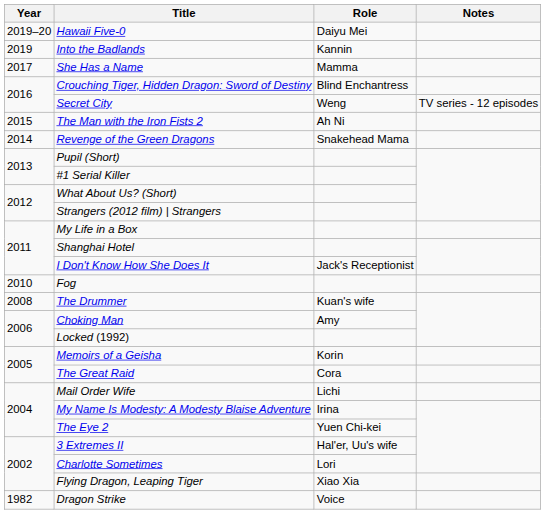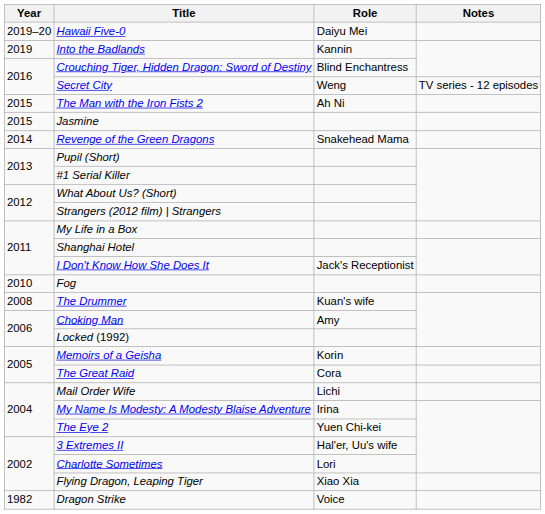 <table class="wikitable sortable">
 <tr>
 <th>Year</th>
 <th>Title</th>
 <th>Role</th>
 <th class="unsortable">Notes</th>
 </tr>
 <tr>
 <td>2019–20</td>
 <td><em><a href='#'>Hawaii Five-0</a></em></td>
 <td>Daiyu Mei</td>
 <td></td>
 </tr>
 <tr>
 <td>2019</td>
 <td><em><a href='#'>Into the Badlands</a></em></td>
 <td>Kannin</td>
 </tr>
 <tr>
-<td>2017</td>
-<td><em><a href='#'>She Has a Name</a></em></td>
-<td>Mamma</td>
-<td></td>
-</tr>
-<tr>
 <td rowspan="2">2016</td>
 <td><em><a href='#'>Crouching Tiger, Hidden Dragon: Sword of Destiny</a></em></td>
 <td>Blind Enchantress</td>
 </tr>
 <tr>
 <td><em><a href='#'>Secret City</a></em></td>
 <td>Weng</td>
 <td>TV series - 12 episodes</td>
 </tr>
 <tr>
 <td>2015</td>
 <td><em><a href='#'>The Man with the Iron Fists 2</a></em></td>
 <td>Ah Ni</td>
+</tr>
+<tr>
+<td>2015</td>
+<td><em>Jasmine</em></td>
+<td></td>
+<td></td>
 </tr>
 <tr>
 <td>2014</td>
 <td><em><a href='#'>Revenge of the Green Dragons</a></em></td>
 <td>Snakehead Mama</td>
 <td></td>
 </tr>
 <tr>
 <td rowspan="2">2013</td>
 <td><em>Pupil (Short)</em></td>
 <td></td>
 </tr>
 <tr>
 <td><em>#1 Serial Killer</em></td>
 <td></td>
 </tr>
 <tr>
 <td rowspan="2">2012</td>
 <td><em>What About Us? (Short)</em></td>
 <td></td>
 </tr>
 <tr>
 <td><em>Strangers (2012 film) | Strangers</em></td>
 <td></td>
 </tr>
 <tr>
 <td rowspan="3">2011</td>
 <td><em>My Life in a Box</em></td>
 <td></td>
 <td></td>
 </tr>
 <tr>
 <td><em>Shanghai Hotel</em></td>
 <td></td>
 </tr>
 <tr>
 <td><em><a href='#'>I Don't Know How She Does It</a></em></td>
 <td>Jack's Receptionist</td>
 </tr>
 <tr>
 <td>2010</td>
 <td><em>Fog</em></td>
 <td></td>
 <td></td>
 </tr>
 <tr>
 <td>2008</td>
 <td><em><a href='#'>The Drummer</a></em></td>
 <td>Kuan's wife</td>
 </tr>
 <tr>
 <td rowspan="2">2006</td>
 <td><em><a href='#'>Choking Man</a></em></td>
 <td>Amy</td>
 </tr>
 <tr>
 <td><em>Locked</em> (1992)</td>
 <td></td>
 </tr>
 <tr>
 <td rowspan="2">2005</td>
 <td><em><a href='#'>Memoirs of a Geisha</a></em></td>
 <td>Korin</td>
 <td></td>
 </tr>
 <tr>
 <td><em><a href='#'>The Great Raid</a></em></td>
 <td>Cora</td>
 </tr>
 <tr>
 <td rowspan="3">2004</td>
 <td><em>Mail Order Wife</em></td>
 <td>Lichi</td>
 <td></td>
 </tr>
 <tr>
 <td><em><a href='#'>My Name Is Modesty: A Modesty Blaise Adventure</a></em></td>
 <td>Irina</td>
 </tr>
 <tr>
 <td><em><a href='#'>The Eye 2</a></em></td>
 <td>Yuen Chi-kei</td>
 </tr>
 <tr>
 <td rowspan="3">2002</td>
 <td><em><a href='#'>3 Extremes II</a></em></td>
 <td>Hal'er, Uu's wife</td>
 </tr>
 <tr>
 <td><em><a href='#'>Charlotte Sometimes</a></em></td>
 <td>Lori</td>
 </tr>
 <tr>
 <td><em>Flying Dragon, Leaping Tiger</em></td>
 <td>Xiao Xia</td>
 <td></td>
 </tr>
 <tr>
 <td>1982</td>
 <td><em>Dragon Strike</em></td>
 <td>Voice</td>
 <td></td>
 </tr>
 </table>
